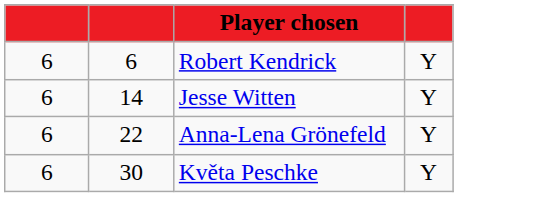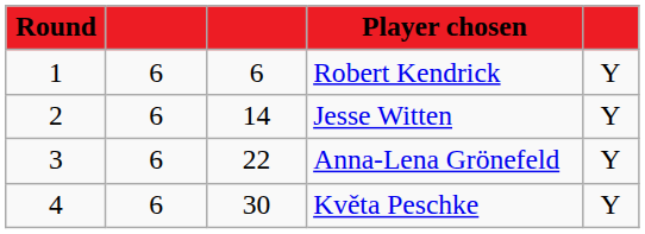 <table class="wikitable" style="text-align:left">
 <tr>
+<th style="background:#ED1C24; color:black" width="50px">Round</th>
 <th style="background:#ED1C24; color:black" width="50px"></th>
 <th style="background:#ED1C24; color:black" width="50px"></th>
 <th style="background:#ED1C24; color:black" width="150px">Player chosen</th>
 <th style="background:#ED1C24; color:black" width="25px"></th>
 </tr>
 <tr>
+<td style="text-align:center">1</td>
 <td style="text-align:center">6</td>
 <td style="text-align:center">6</td>
 <td><a href='#'>Robert Kendrick</a></td>
 <td style="text-align:center">Y</td>
 </tr>
 <tr>
+<td style="text-align:center">2</td>
 <td style="text-align:center">6</td>
 <td style="text-align:center">14</td>
 <td><a href='#'>Jesse Witten</a></td>
 <td style="text-align:center">Y</td>
 </tr>
 <tr>
+<td style="text-align:center">3</td>
 <td style="text-align:center">6</td>
 <td style="text-align:center">22</td>
 <td><a href='#'>Anna-Lena Grönefeld</a></td>
 <td style="text-align:center">Y</td>
 </tr>
 <tr>
+<td style="text-align:center">4</td>
 <td style="text-align:center">6</td>
 <td style="text-align:center">30</td>
 <td><a href='#'>Květa Peschke</a></td>
 <td style="text-align:center">Y</td>
 </tr>
 </table>
